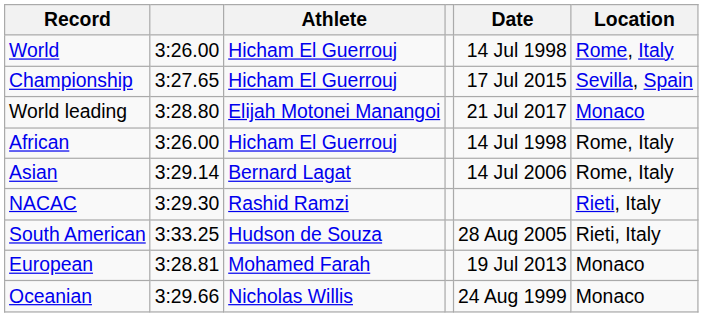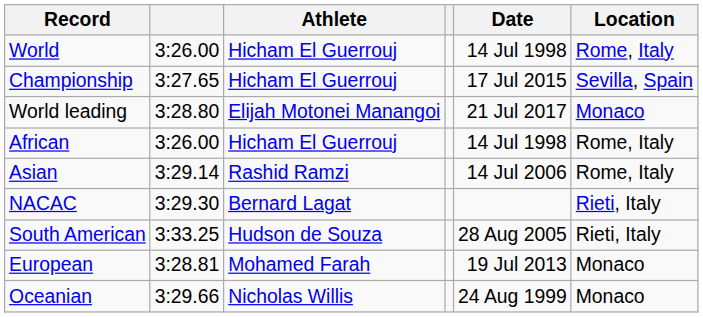 <table class="wikitable">
 <tr>
 <th>Record</th>
 <th></th>
 <th>Athlete</th>
 <th></th>
 <th>Date</th>
 <th>Location</th>
 </tr>
 <tr>
 <td><a href='#'>World</a></td>
 <td>3:26.00</td>
 <td><a href='#'>Hicham El Guerrouj</a></td>
 <td></td>
 <td align=right>14 Jul 1998</td>
 <td><a href='#'>Rome</a>, <a href='#'>Italy</a></td>
 </tr>
 <tr>
 <td><a href='#'>Championship</a></td>
 <td>3:27.65</td>
 <td><a href='#'>Hicham El Guerrouj</a></td>
 <td></td>
 <td align=right>17 Jul 2015</td>
 <td><a href='#'>Sevilla</a>, <a href='#'>Spain</a></td>
 </tr>
 <tr>
 <td>World leading</td>
 <td>3:28.80</td>
 <td><a href='#'>Elijah Motonei Manangoi</a></td>
 <td></td>
 <td align=right>21 Jul 2017</td>
 <td><a href='#'>Monaco</a></td>
 </tr>
 <tr>
 <td><a href='#'>African</a></td>
 <td>3:26.00</td>
 <td><a href='#'>Hicham El Guerrouj</a></td>
 <td></td>
 <td align=right>14 Jul 1998</td>
 <td>Rome, Italy</td>
 </tr>
 <tr>
 <td><a href='#'>Asian</a></td>
 <td>3:29.14</td>
-<td><a href='#'>Bernard Lagat</a></td>
+<td><a href='#'>Rashid Ramzi</a></td>
 <td></td>
 <td align=right>14 Jul 2006</td>
 <td>Rome, Italy</td>
 </tr>
 <tr>
 <td><a href='#'>NACAC</a></td>
 <td>3:29.30</td>
-<td><a href='#'>Rashid Ramzi</a></td>
+<td><a href='#'>Bernard Lagat</a></td>
 <td></td>
 <td align=right></td>
 <td><a href='#'>Rieti</a>, Italy</td>
 </tr>
 <tr>
 <td><a href='#'>South American</a></td>
 <td>3:33.25</td>
 <td><a href='#'>Hudson de Souza</a></td>
 <td></td>
 <td align=right>28 Aug 2005</td>
 <td>Rieti, Italy</td>
 </tr>
 <tr>
 <td><a href='#'>European</a></td>
 <td>3:28.81</td>
 <td><a href='#'>Mohamed Farah</a></td>
 <td></td>
 <td align=right>19 Jul 2013</td>
 <td>Monaco</td>
 </tr>
 <tr>
 <td><a href='#'>Oceanian</a></td>
 <td>3:29.66</td>
 <td><a href='#'>Nicholas Willis</a></td>
 <td></td>
 <td align=right>24 Aug 1999</td>
 <td>Monaco</td>
 </tr>
 </table>
